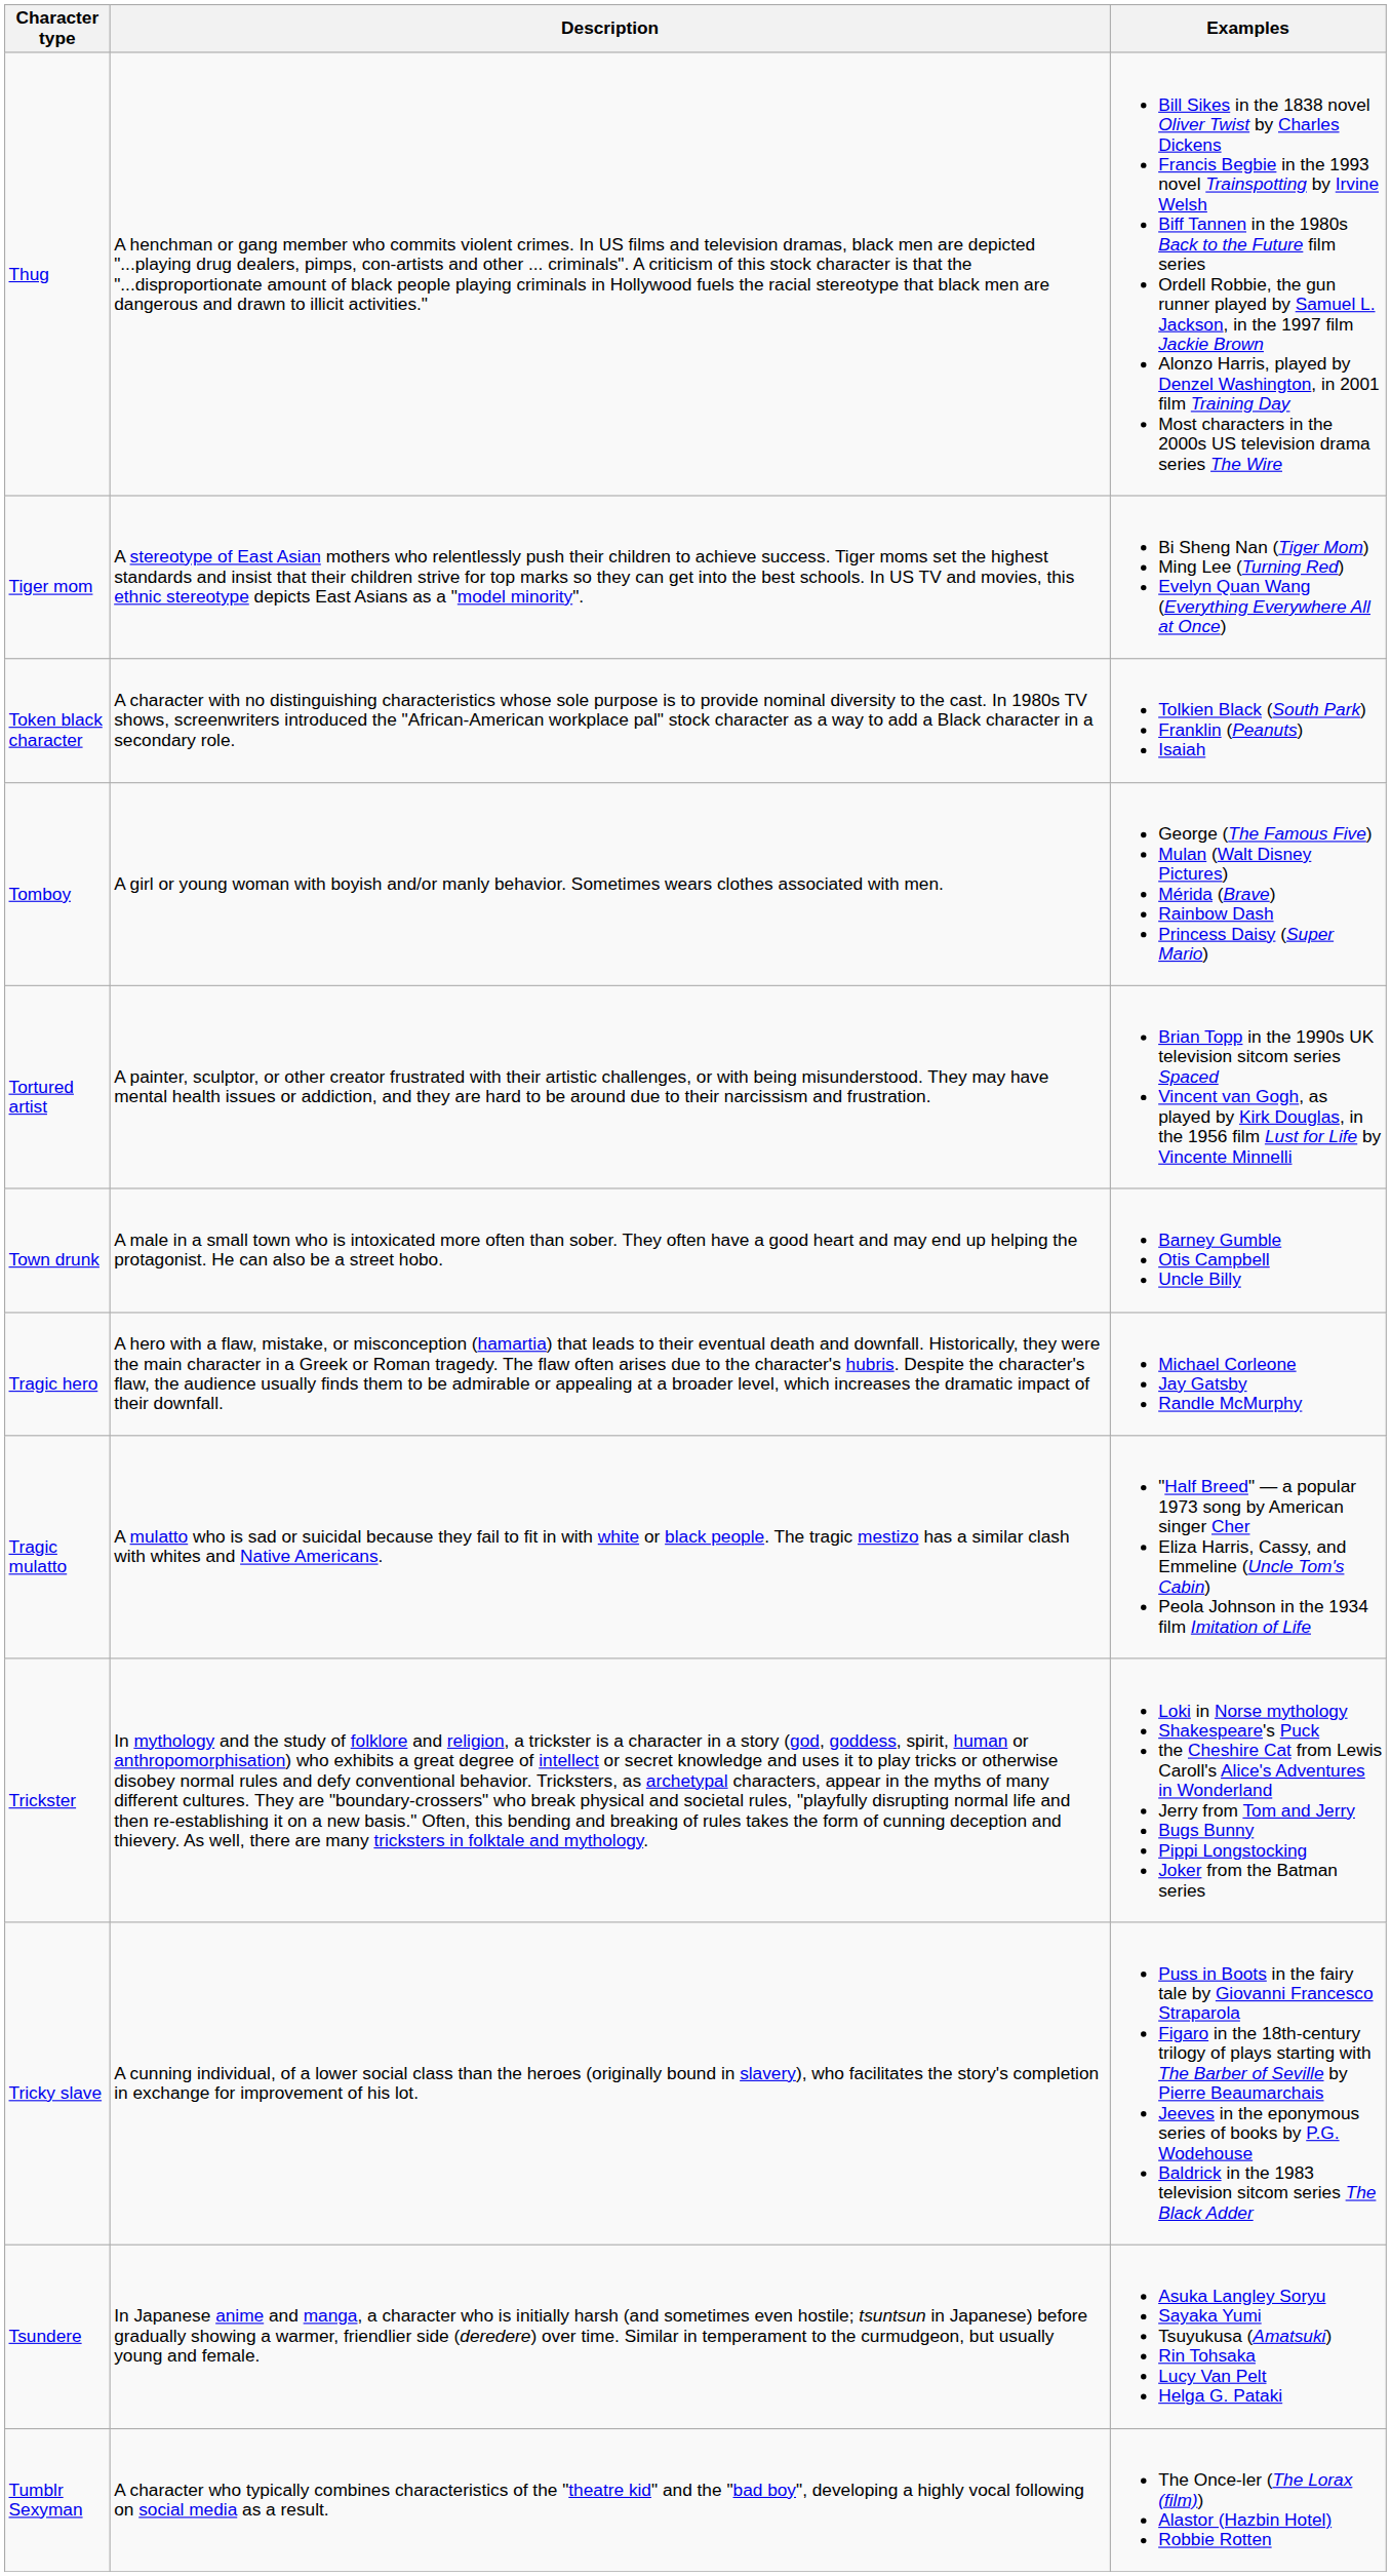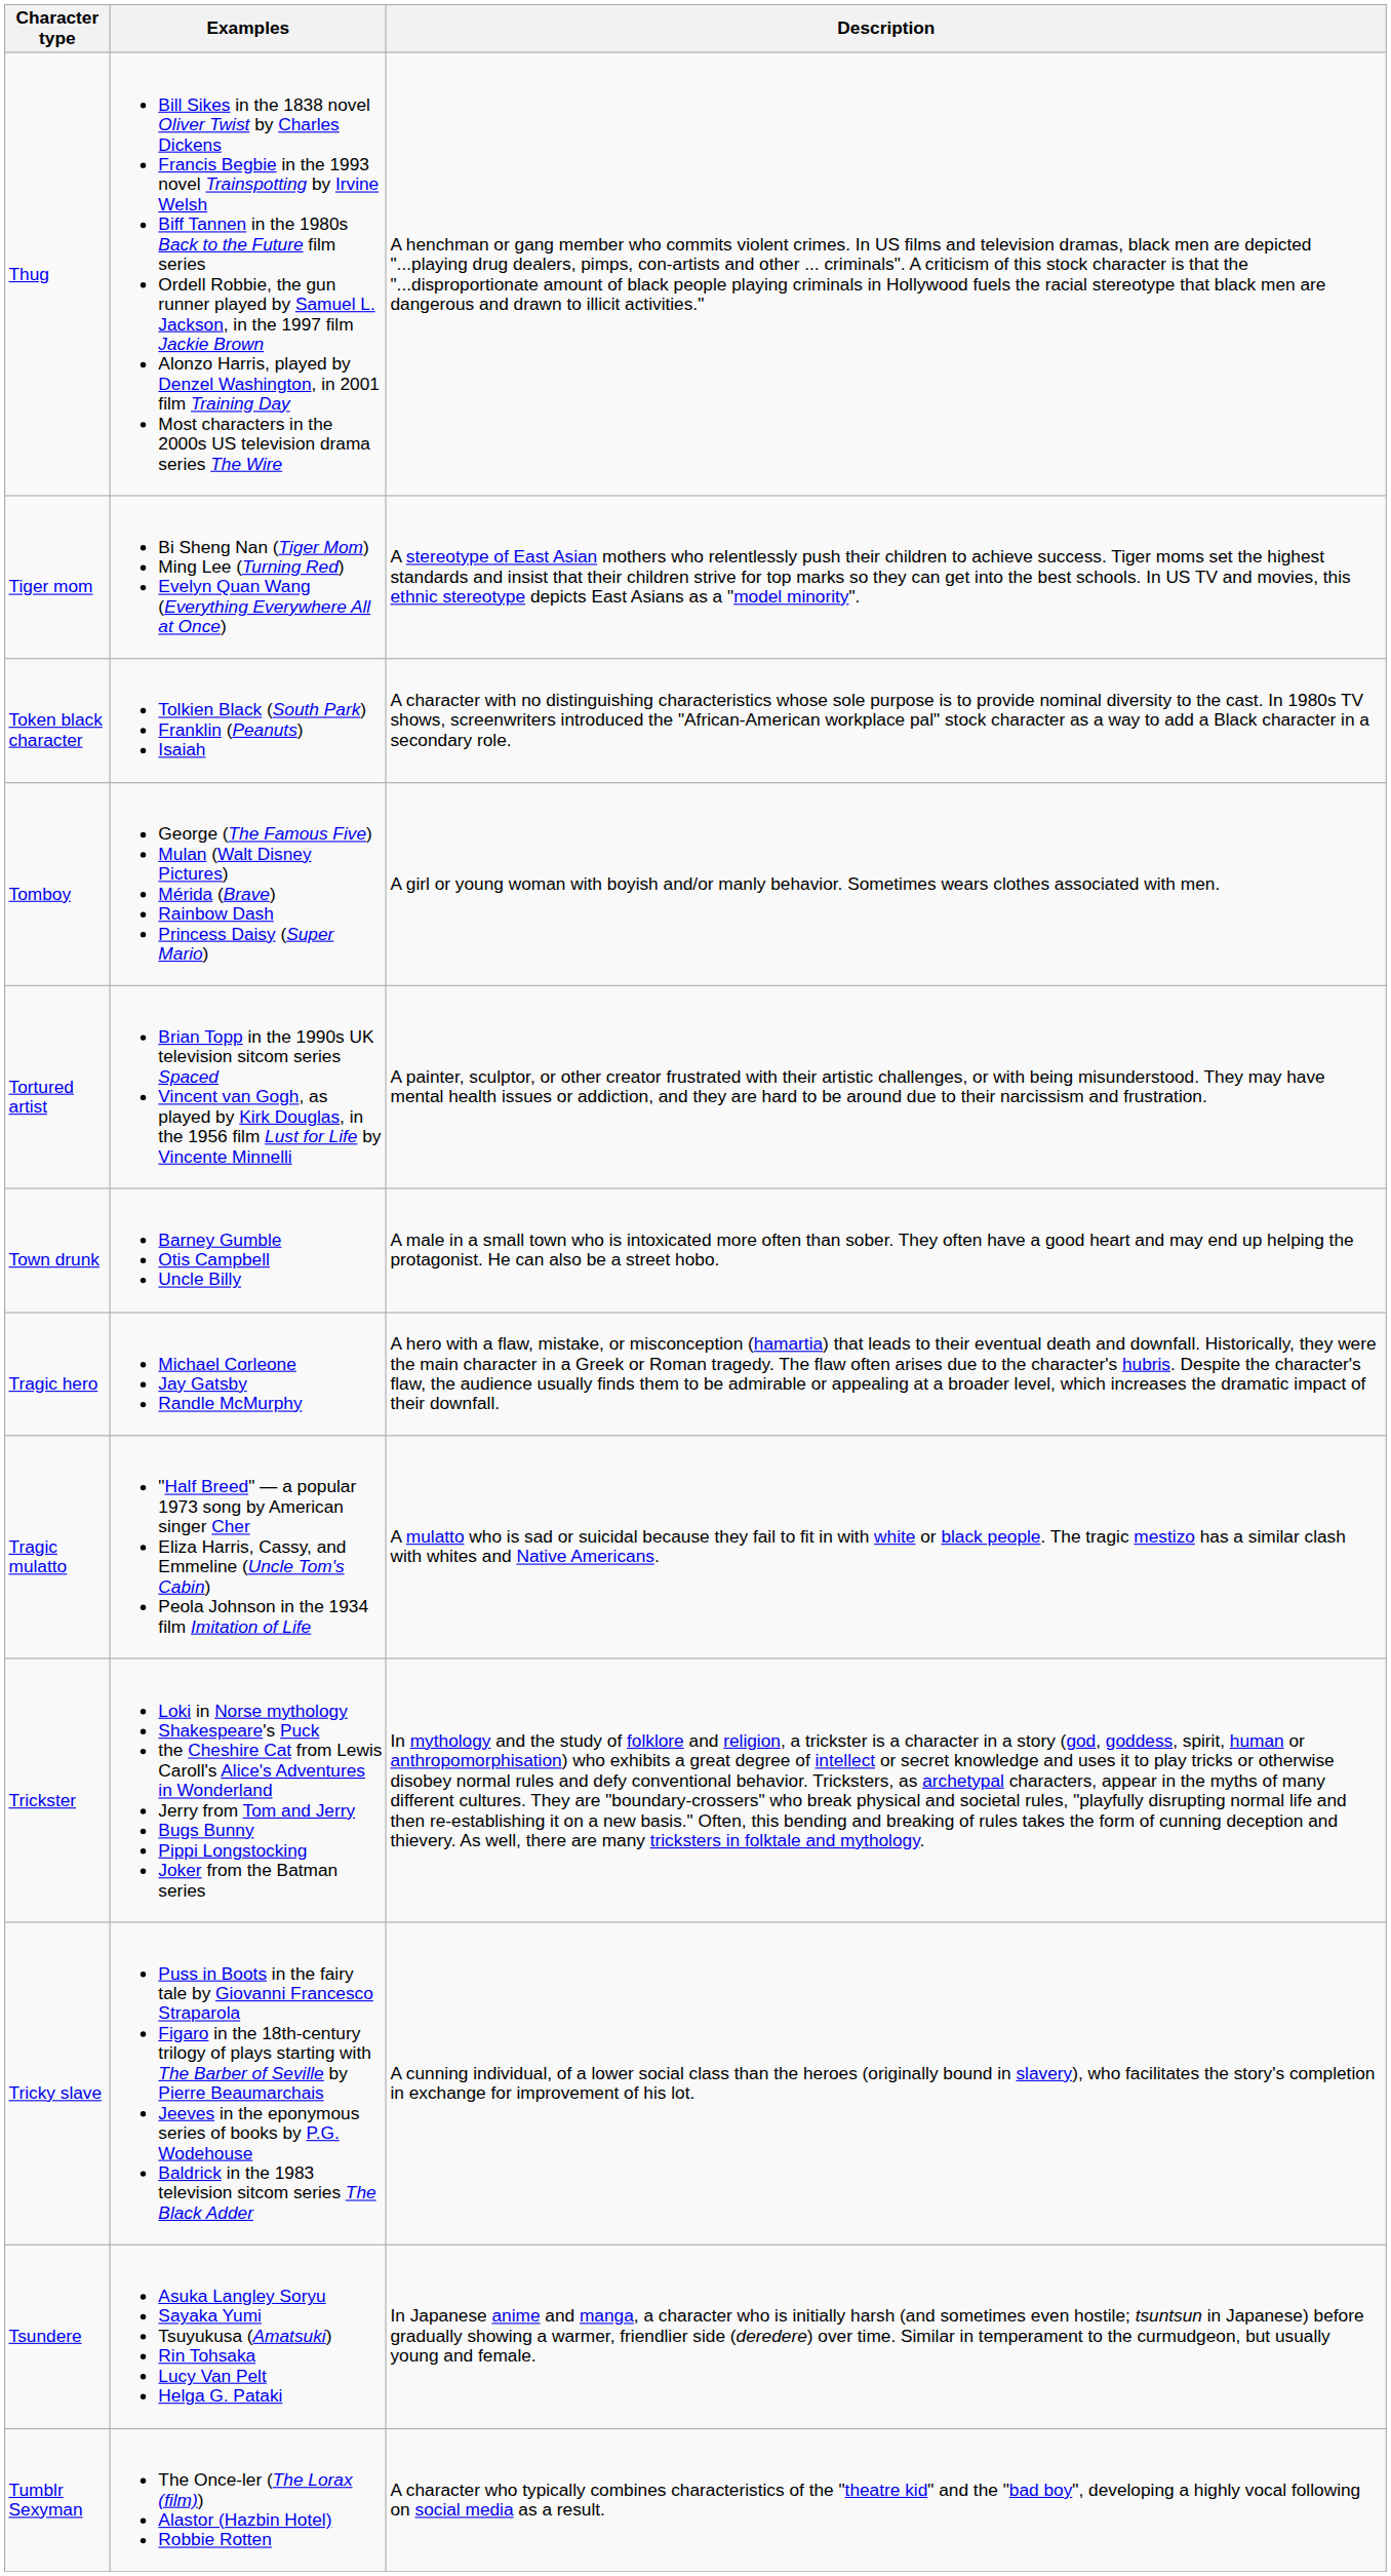 <table class="wikitable">
 <tr>
 <th>Character type</th>
+<th>Examples</th>
 <th>Description</th>
-<th>Examples</th>
 </tr>
 <tr>
 <td><a href='#'>Thug</a></td>
+<td><br><ul><li><a href='#'>Bill Sikes</a> in the 1838 novel <em><a href='#'>Oliver Twist</a></em> by <a href='#'>Charles Dickens</a></li><li><a href='#'>Francis Begbie</a> in the 1993 novel <a href='#'><em>Trainspotting</em></a> by <a href='#'>Irvine Welsh</a></li><li><a href='#'>Biff Tannen</a> in the 1980s <em><a href='#'>Back to the Future</a></em> film series</li><li>Ordell Robbie, the gun runner played by <a href='#'>Samuel L. Jackson</a>, in the 1997 film <em><a href='#'>Jackie Brown</a></em></li><li>Alonzo Harris, played by <a href='#'>Denzel Washington</a>, in 2001 film <em><a href='#'>Training Day</a></em></li><li>Most characters in the 2000s US television drama series <em><a href='#'>The Wire</a></em></li></ul></td>
 <td>A henchman or gang member who commits violent crimes. In US films and television dramas, black men are depicted "...playing drug dealers, pimps, con-artists and other ... criminals". A criticism of this stock character is that the "...disproportionate amount of black people playing criminals in Hollywood fuels the racial stereotype that black men are dangerous and drawn to illicit activities."</td>
-<td><br><ul><li><a href='#'>Bill Sikes</a> in the 1838 novel <em><a href='#'>Oliver Twist</a></em> by <a href='#'>Charles Dickens</a></li><li><a href='#'>Francis Begbie</a> in the 1993 novel <a href='#'><em>Trainspotting</em></a> by <a href='#'>Irvine Welsh</a></li><li><a href='#'>Biff Tannen</a> in the 1980s <em><a href='#'>Back to the Future</a></em> film series</li><li>Ordell Robbie, the gun runner played by <a href='#'>Samuel L. Jackson</a>, in the 1997 film <em><a href='#'>Jackie Brown</a></em></li><li>Alonzo Harris, played by <a href='#'>Denzel Washington</a>, in 2001 film <em><a href='#'>Training Day</a></em></li><li>Most characters in the 2000s US television drama series <em><a href='#'>The Wire</a></em></li></ul></td>
 </tr>
 <tr>
 <td><br><a href='#'>Tiger mom</a></td>
+<td><br><ul><li>Bi Sheng Nan (<a href='#'><em>Tiger Mom</em></a>)</li><li>Ming Lee (<em><a href='#'>Turning Red</a></em>)</li><li><a href='#'>Evelyn Quan Wang</a> (<em><a href='#'>Everything Everywhere All at Once</a></em>)</li></ul></td>
 <td>A <a href='#'>stereotype of East Asian</a> mothers who relentlessly push their children to achieve success. Tiger moms set the highest standards and insist that their children strive for top marks so they can get into the best schools. In US TV and movies, this <a href='#'>ethnic stereotype</a> depicts East Asians as a "<a href='#'>model minority</a>".</td>
-<td><br><ul><li>Bi Sheng Nan (<a href='#'><em>Tiger Mom</em></a>)</li><li>Ming Lee (<em><a href='#'>Turning Red</a></em>)</li><li><a href='#'>Evelyn Quan Wang</a> (<em><a href='#'>Everything Everywhere All at Once</a></em>)</li></ul></td>
 </tr>
 <tr>
 <td><br><a href='#'>Token black character</a></td>
+<td><br><ul><li><a href='#'>Tolkien Black</a> (<em><a href='#'>South Park</a></em>)</li><li><a href='#'>Franklin</a> (<em><a href='#'>Peanuts</a></em>)</li><li><a href='#'>Isaiah</a></li></ul></td>
 <td>A character with no distinguishing characteristics whose sole purpose is to provide nominal diversity to the cast. In 1980s TV shows, screenwriters introduced the "African-American workplace pal" stock character as a way to add a Black character in a secondary role.</td>
-<td><br><ul><li><a href='#'>Tolkien Black</a> (<em><a href='#'>South Park</a></em>)</li><li><a href='#'>Franklin</a> (<em><a href='#'>Peanuts</a></em>)</li><li><a href='#'>Isaiah</a></li></ul></td>
 </tr>
 <tr>
 <td><br><a href='#'>Tomboy</a></td>
+<td><br><ul><li>George (<em><a href='#'>The Famous Five</a></em>)</li><li><a href='#'>Mulan</a> (<a href='#'>Walt Disney Pictures</a>)</li><li><a href='#'>Mérida</a> (<em><a href='#'>Brave</a></em>)</li><li><a href='#'>Rainbow Dash</a></li><li><a href='#'>Princess Daisy</a> (<em><a href='#'>Super Mario</a></em>)</li></ul></td>
 <td>A girl or young woman with boyish and/or manly behavior. Sometimes wears clothes associated with men.</td>
-<td><br><ul><li>George (<em><a href='#'>The Famous Five</a></em>)</li><li><a href='#'>Mulan</a> (<a href='#'>Walt Disney Pictures</a>)</li><li><a href='#'>Mérida</a> (<em><a href='#'>Brave</a></em>)</li><li><a href='#'>Rainbow Dash</a></li><li><a href='#'>Princess Daisy</a> (<em><a href='#'>Super Mario</a></em>)</li></ul></td>
 </tr>
 <tr>
 <td><br><a href='#'>Tortured artist</a></td>
+<td><br><ul><li><a href='#'>Brian Topp</a> in the 1990s UK television sitcom series <em><a href='#'>Spaced</a></em></li><li><a href='#'>Vincent van Gogh</a>, as played by <a href='#'>Kirk Douglas</a>, in the 1956 film <a href='#'><em>Lust for Life</em></a> by <a href='#'>Vincente Minnelli</a></li></ul></td>
 <td>A painter, sculptor, or other creator frustrated with their artistic challenges, or with being misunderstood. They may have mental health issues or addiction, and they are hard to be around due to their narcissism and frustration.</td>
-<td><br><ul><li><a href='#'>Brian Topp</a> in the 1990s UK television sitcom series <em><a href='#'>Spaced</a></em></li><li><a href='#'>Vincent van Gogh</a>, as played by <a href='#'>Kirk Douglas</a>, in the 1956 film <a href='#'><em>Lust for Life</em></a> by <a href='#'>Vincente Minnelli</a></li></ul></td>
 </tr>
 <tr>
 <td><br><a href='#'>Town drunk</a></td>
+<td><br><ul><li><a href='#'>Barney Gumble</a></li><li><a href='#'>Otis Campbell</a></li><li><a href='#'>Uncle Billy</a></li></ul></td>
 <td>A male in a small town who is intoxicated more often than sober. They often have a good heart and may end up helping the protagonist. He can also be a street hobo.</td>
-<td><br><ul><li><a href='#'>Barney Gumble</a></li><li><a href='#'>Otis Campbell</a></li><li><a href='#'>Uncle Billy</a></li></ul></td>
 </tr>
 <tr>
 <td><br><a href='#'>Tragic hero</a></td>
+<td><br><ul><li><a href='#'>Michael Corleone</a></li><li><a href='#'>Jay Gatsby</a></li><li><a href='#'>Randle McMurphy</a></li></ul></td>
 <td>A hero with a flaw, mistake, or misconception (<a href='#'>hamartia</a>) that leads to their eventual death and downfall. Historically, they were the main character in a Greek or Roman tragedy. The flaw often arises due to the character's <a href='#'>hubris</a>. Despite the character's flaw, the audience usually finds them to be admirable or appealing at a broader level, which increases the dramatic impact of their downfall.</td>
-<td><br><ul><li><a href='#'>Michael Corleone</a></li><li><a href='#'>Jay Gatsby</a></li><li><a href='#'>Randle McMurphy</a></li></ul></td>
 </tr>
 <tr>
 <td><br><a href='#'>Tragic mulatto</a></td>
+<td><br><ul><li>"<a href='#'>Half Breed</a>" — a popular 1973 song by American singer <a href='#'>Cher</a></li><li>Eliza Harris, Cassy, and Emmeline (<em><a href='#'>Uncle Tom's Cabin</a></em>)</li><li>Peola Johnson in the 1934 film <a href='#'><em>Imitation of Life</em></a></li></ul></td>
 <td>A <a href='#'>mulatto</a> who is sad or suicidal because they fail to fit in with <a href='#'>white</a> or <a href='#'>black people</a>. The tragic <a href='#'>mestizo</a> has a similar clash with whites and <a href='#'>Native Americans</a>.</td>
-<td><br><ul><li>"<a href='#'>Half Breed</a>" — a popular 1973 song by American singer <a href='#'>Cher</a></li><li>Eliza Harris, Cassy, and Emmeline (<em><a href='#'>Uncle Tom's Cabin</a></em>)</li><li>Peola Johnson in the 1934 film <a href='#'><em>Imitation of Life</em></a></li></ul></td>
 </tr>
 <tr>
 <td><br><a href='#'>Trickster</a></td>
+<td><br><ul><li><a href='#'>Loki</a> in <a href='#'>Norse mythology</a></li><li><a href='#'>Shakespeare</a>'s <a href='#'>Puck</a></li><li>the <a href='#'>Cheshire Cat</a> from Lewis Caroll's <a href='#'>Alice's Adventures in Wonderland</a></li><li>Jerry from <a href='#'>Tom and Jerry</a></li><li><a href='#'>Bugs Bunny</a></li><li><a href='#'>Pippi Longstocking</a></li><li><a href='#'>Joker</a> from the Batman series</li></ul></td>
 <td>In <a href='#'>mythology</a> and the study of <a href='#'>folklore</a> and <a href='#'>religion</a>, a trickster is a character in a story (<a href='#'>god</a>, <a href='#'>goddess</a>, spirit, <a href='#'>human</a> or <a href='#'>anthropomorphisation</a>) who exhibits a great degree of <a href='#'>intellect</a> or secret knowledge and uses it to play tricks or otherwise disobey normal rules and defy conventional behavior. Tricksters, as <a href='#'>archetypal</a> characters, appear in the myths of many different cultures. They are "boundary-crossers"  who break physical and societal rules, "playfully disrupting normal life and then re-establishing it on a new basis." Often, this bending and breaking of rules takes the form of cunning deception and thievery. As well, there are many <a href='#'>tricksters in folktale and mythology</a>.</td>
-<td><br><ul><li><a href='#'>Loki</a> in <a href='#'>Norse mythology</a></li><li><a href='#'>Shakespeare</a>'s <a href='#'>Puck</a></li><li>the <a href='#'>Cheshire Cat</a> from Lewis Caroll's <a href='#'>Alice's Adventures in Wonderland</a></li><li>Jerry from <a href='#'>Tom and Jerry</a></li><li><a href='#'>Bugs Bunny</a></li><li><a href='#'>Pippi Longstocking</a></li><li><a href='#'>Joker</a> from the Batman series</li></ul></td>
 </tr>
 <tr>
 <td><br><a href='#'>Tricky slave</a></td>
+<td><br><ul><li><a href='#'>Puss in Boots</a> in the fairy tale by <a href='#'>Giovanni Francesco Straparola</a></li><li><a href='#'>Figaro</a> in the 18th-century trilogy of plays starting with <em><a href='#'>The Barber of Seville</a></em> by <a href='#'>Pierre Beaumarchais</a></li><li><a href='#'>Jeeves</a> in the eponymous series of books by <a href='#'>P.G. Wodehouse</a></li><li><a href='#'>Baldrick</a> in the 1983 television sitcom series <em><a href='#'>The Black Adder</a></em></li></ul></td>
 <td>A cunning individual, of a lower social class than the heroes (originally bound in <a href='#'>slavery</a>), who facilitates the story's completion in exchange for improvement of his lot.</td>
-<td><br><ul><li><a href='#'>Puss in Boots</a> in the fairy tale by <a href='#'>Giovanni Francesco Straparola</a></li><li><a href='#'>Figaro</a> in the 18th-century trilogy of plays starting with <em><a href='#'>The Barber of Seville</a></em> by <a href='#'>Pierre Beaumarchais</a></li><li><a href='#'>Jeeves</a> in the eponymous series of books by <a href='#'>P.G. Wodehouse</a></li><li><a href='#'>Baldrick</a> in the 1983 television sitcom series <em><a href='#'>The Black Adder</a></em></li></ul></td>
 </tr>
 <tr>
 <td><a href='#'>Tsundere</a></td>
+<td><br><ul><li><a href='#'>Asuka Langley Soryu</a></li><li><a href='#'>Sayaka Yumi</a></li><li>Tsuyukusa (<em><a href='#'>Amatsuki</a></em>)</li><li><a href='#'>Rin Tohsaka</a></li><li><a href='#'>Lucy Van Pelt</a></li><li><a href='#'>Helga G. Pataki</a></li></ul></td>
 <td>In Japanese <a href='#'>anime</a> and <a href='#'>manga</a>, a character who is initially harsh (and sometimes even hostile; <em>tsuntsun</em> in Japanese) before gradually showing a warmer, friendlier side (<em>deredere</em>) over time. Similar in temperament to the curmudgeon, but usually young and female.</td>
-<td><br><ul><li><a href='#'>Asuka Langley Soryu</a></li><li><a href='#'>Sayaka Yumi</a></li><li>Tsuyukusa (<em><a href='#'>Amatsuki</a></em>)</li><li><a href='#'>Rin Tohsaka</a></li><li><a href='#'>Lucy Van Pelt</a></li><li><a href='#'>Helga G. Pataki</a></li></ul></td>
 </tr>
 <tr>
 <td><a href='#'>Tumblr Sexyman</a></td>
+<td><br><ul><li>The Once-ler (<em><a href='#'>The Lorax (film)</a></em>)</li><li><a href='#'>Alastor (Hazbin Hotel)</a></li><li><a href='#'>Robbie Rotten</a></li></ul></td>
 <td>A character who typically combines characteristics of the "<a href='#'>theatre kid</a>" and the "<a href='#'>bad boy</a>", developing a highly vocal following on <a href='#'>social media</a> as a result.</td>
-<td><br><ul><li>The Once-ler (<em><a href='#'>The Lorax (film)</a></em>)</li><li><a href='#'>Alastor (Hazbin Hotel)</a></li><li><a href='#'>Robbie Rotten</a></li></ul></td>
 </tr>
 </table>
